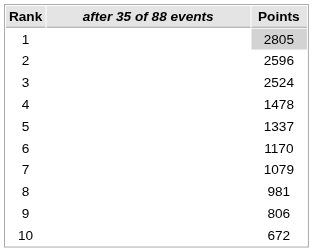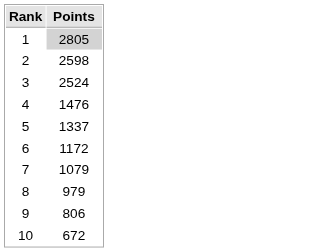 <table cellspacing="1" cellpadding="3" style="border:1px solid #AAAAAA;font-size:86%">
 <tr style="background-color: #E4E4E4;">
 <th style="border-bottom:1px solid #AAAAAA; width: 10px;">Rank</th>
-<th style="border-bottom:1px solid #AAAAAA; width: 200px;"><em>after 35 of 88 events</em></th>
 <th style="border-bottom:1px solid #AAAAAA; width: 50px;">Points</th>
 </tr>
 <tr>
 <td align=center>1</td>
-<td></td>
 <td align=center style="background: lightgrey;">2805</td>
 </tr>
 <tr>
 <td align=center>2</td>
-<td></td>
-<td align=center>2596</td>
+<td align=center>2598</td>
 </tr>
 <tr>
 <td align=center>3</td>
-<td></td>
 <td align=center>2524</td>
 </tr>
 <tr>
 <td align=center>4</td>
-<td></td>
-<td align=center>1478</td>
+<td align=center>1476</td>
 </tr>
 <tr>
 <td align=center>5</td>
-<td></td>
 <td align=center>1337</td>
 </tr>
 <tr>
 <td align=center>6</td>
-<td></td>
-<td align=center>1170</td>
+<td align=center>1172</td>
 </tr>
 <tr>
 <td align=center>7</td>
-<td></td>
 <td align=center>1079</td>
 </tr>
 <tr>
 <td align=center>8</td>
-<td></td>
-<td align=center>981</td>
+<td align=center>979</td>
 </tr>
 <tr>
 <td align=center>9</td>
-<td></td>
 <td align=center>806</td>
 </tr>
 <tr>
 <td align=center>10</td>
-<td></td>
 <td align=center>672</td>
 </tr>
 </table>
